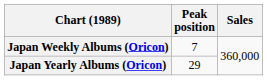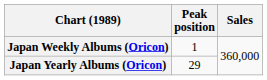 <table class="wikitable sortable plainrowheaders" style="text-align:center;">
 <tr>
 <th scope="col">Chart (1989)</th>
 <th scope="col">Peak<br>position</th>
 <th scope="col">Sales</th>
 </tr>
 <tr>
 <th scope="row">Japan Weekly Albums (<a href='#'>Oricon</a>)</th>
-<td style="text-align:center;">7</td>
+<td style="text-align:center;">1</td>
 <td rowspan="2" style="text-align:left;">360,000</td>
 </tr>
 <tr>
 <th scope="row">Japan Yearly Albums (<a href='#'>Oricon</a>)</th>
 <td style="text-align:center;">29</td>
 </tr>
 </table>
